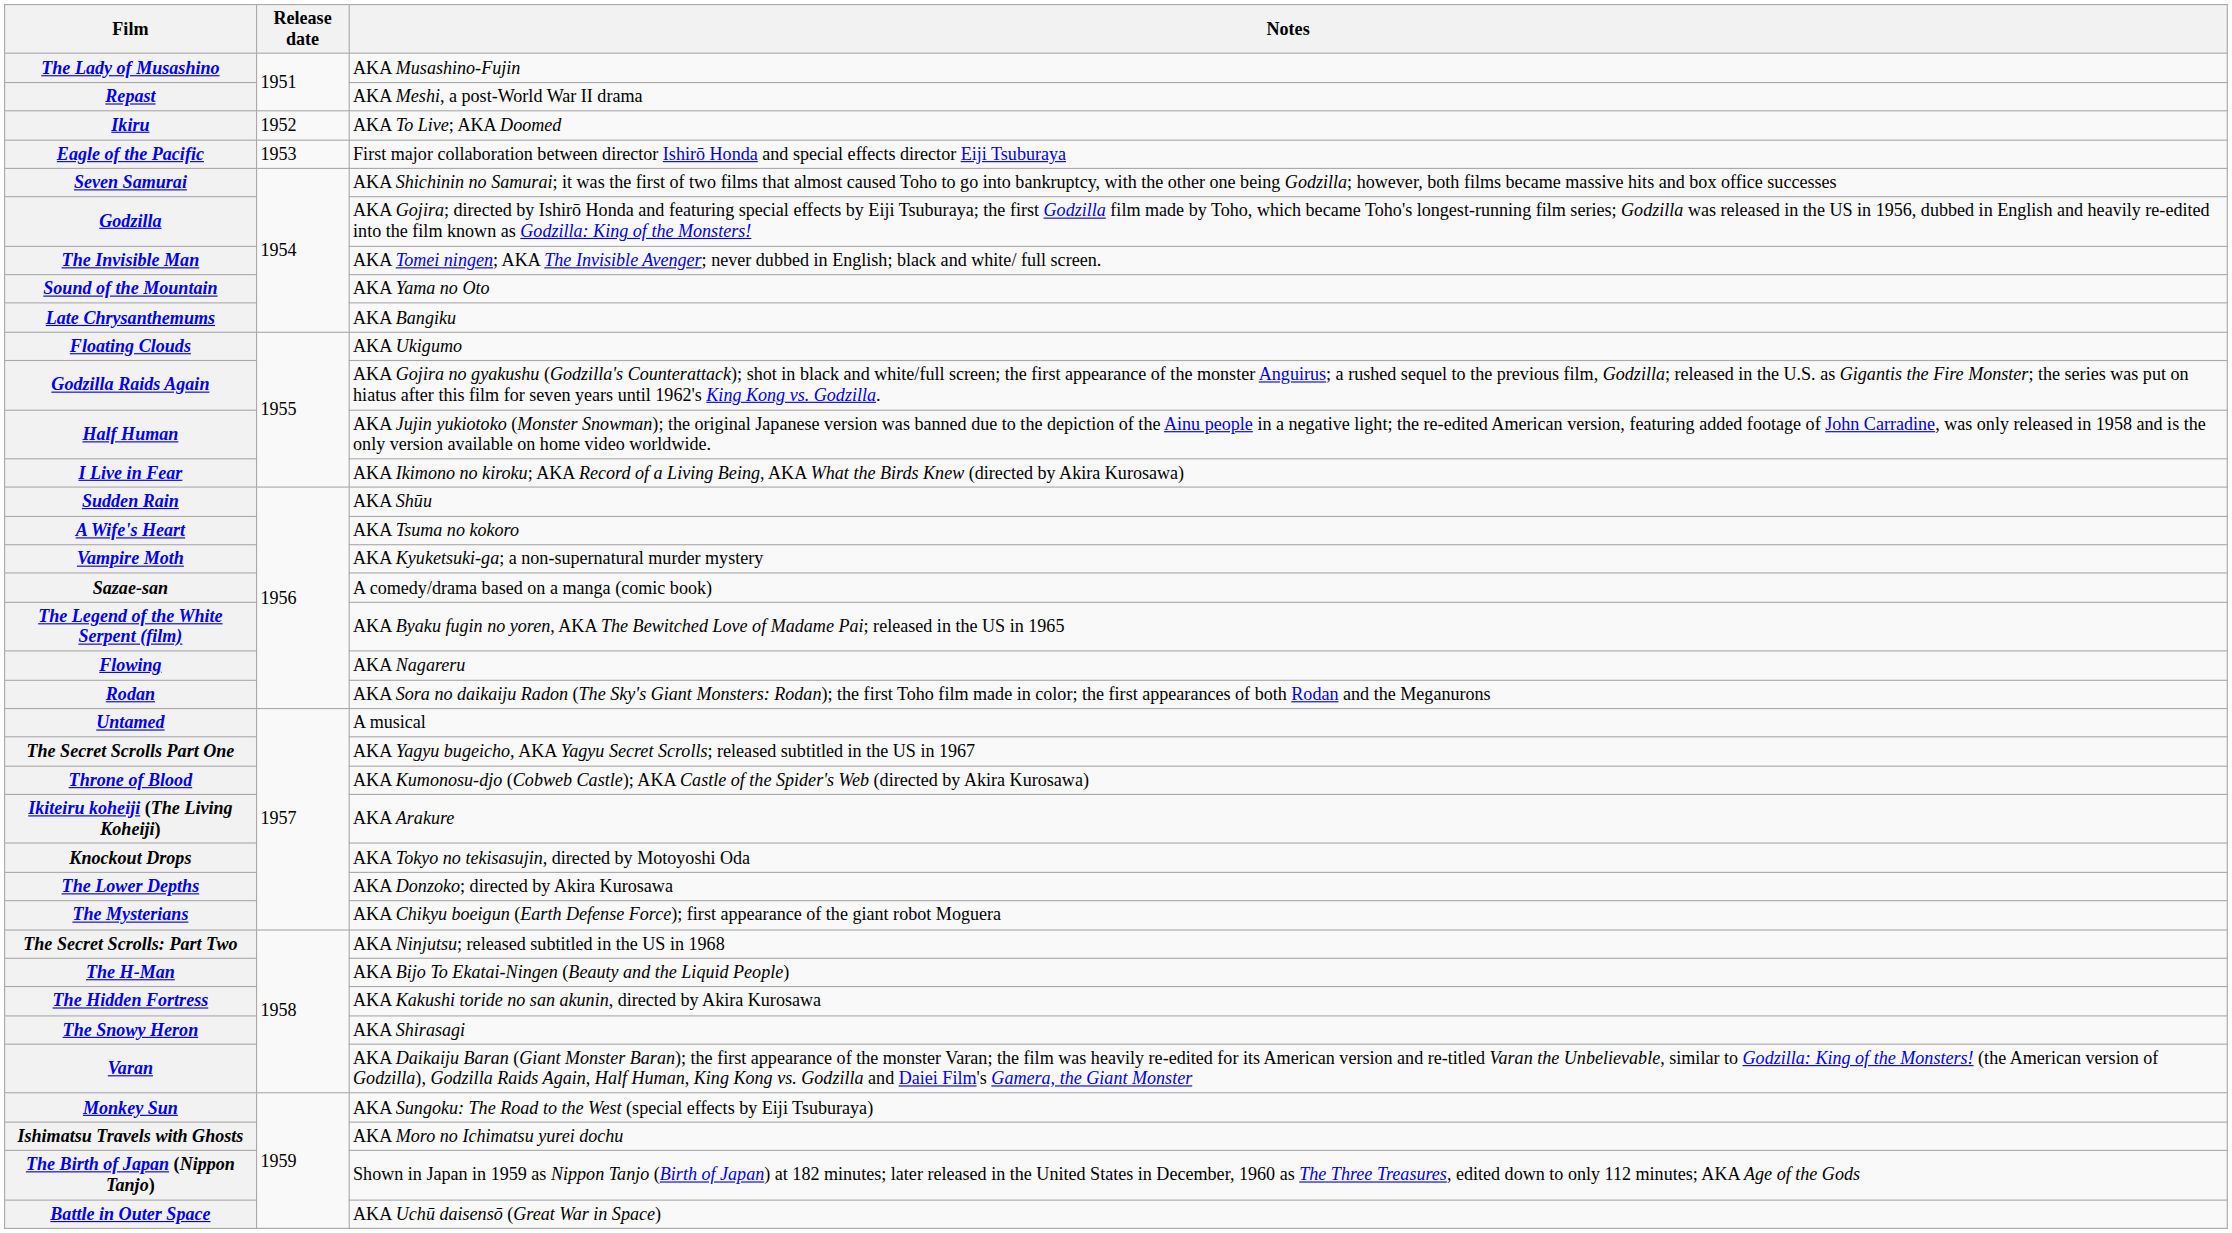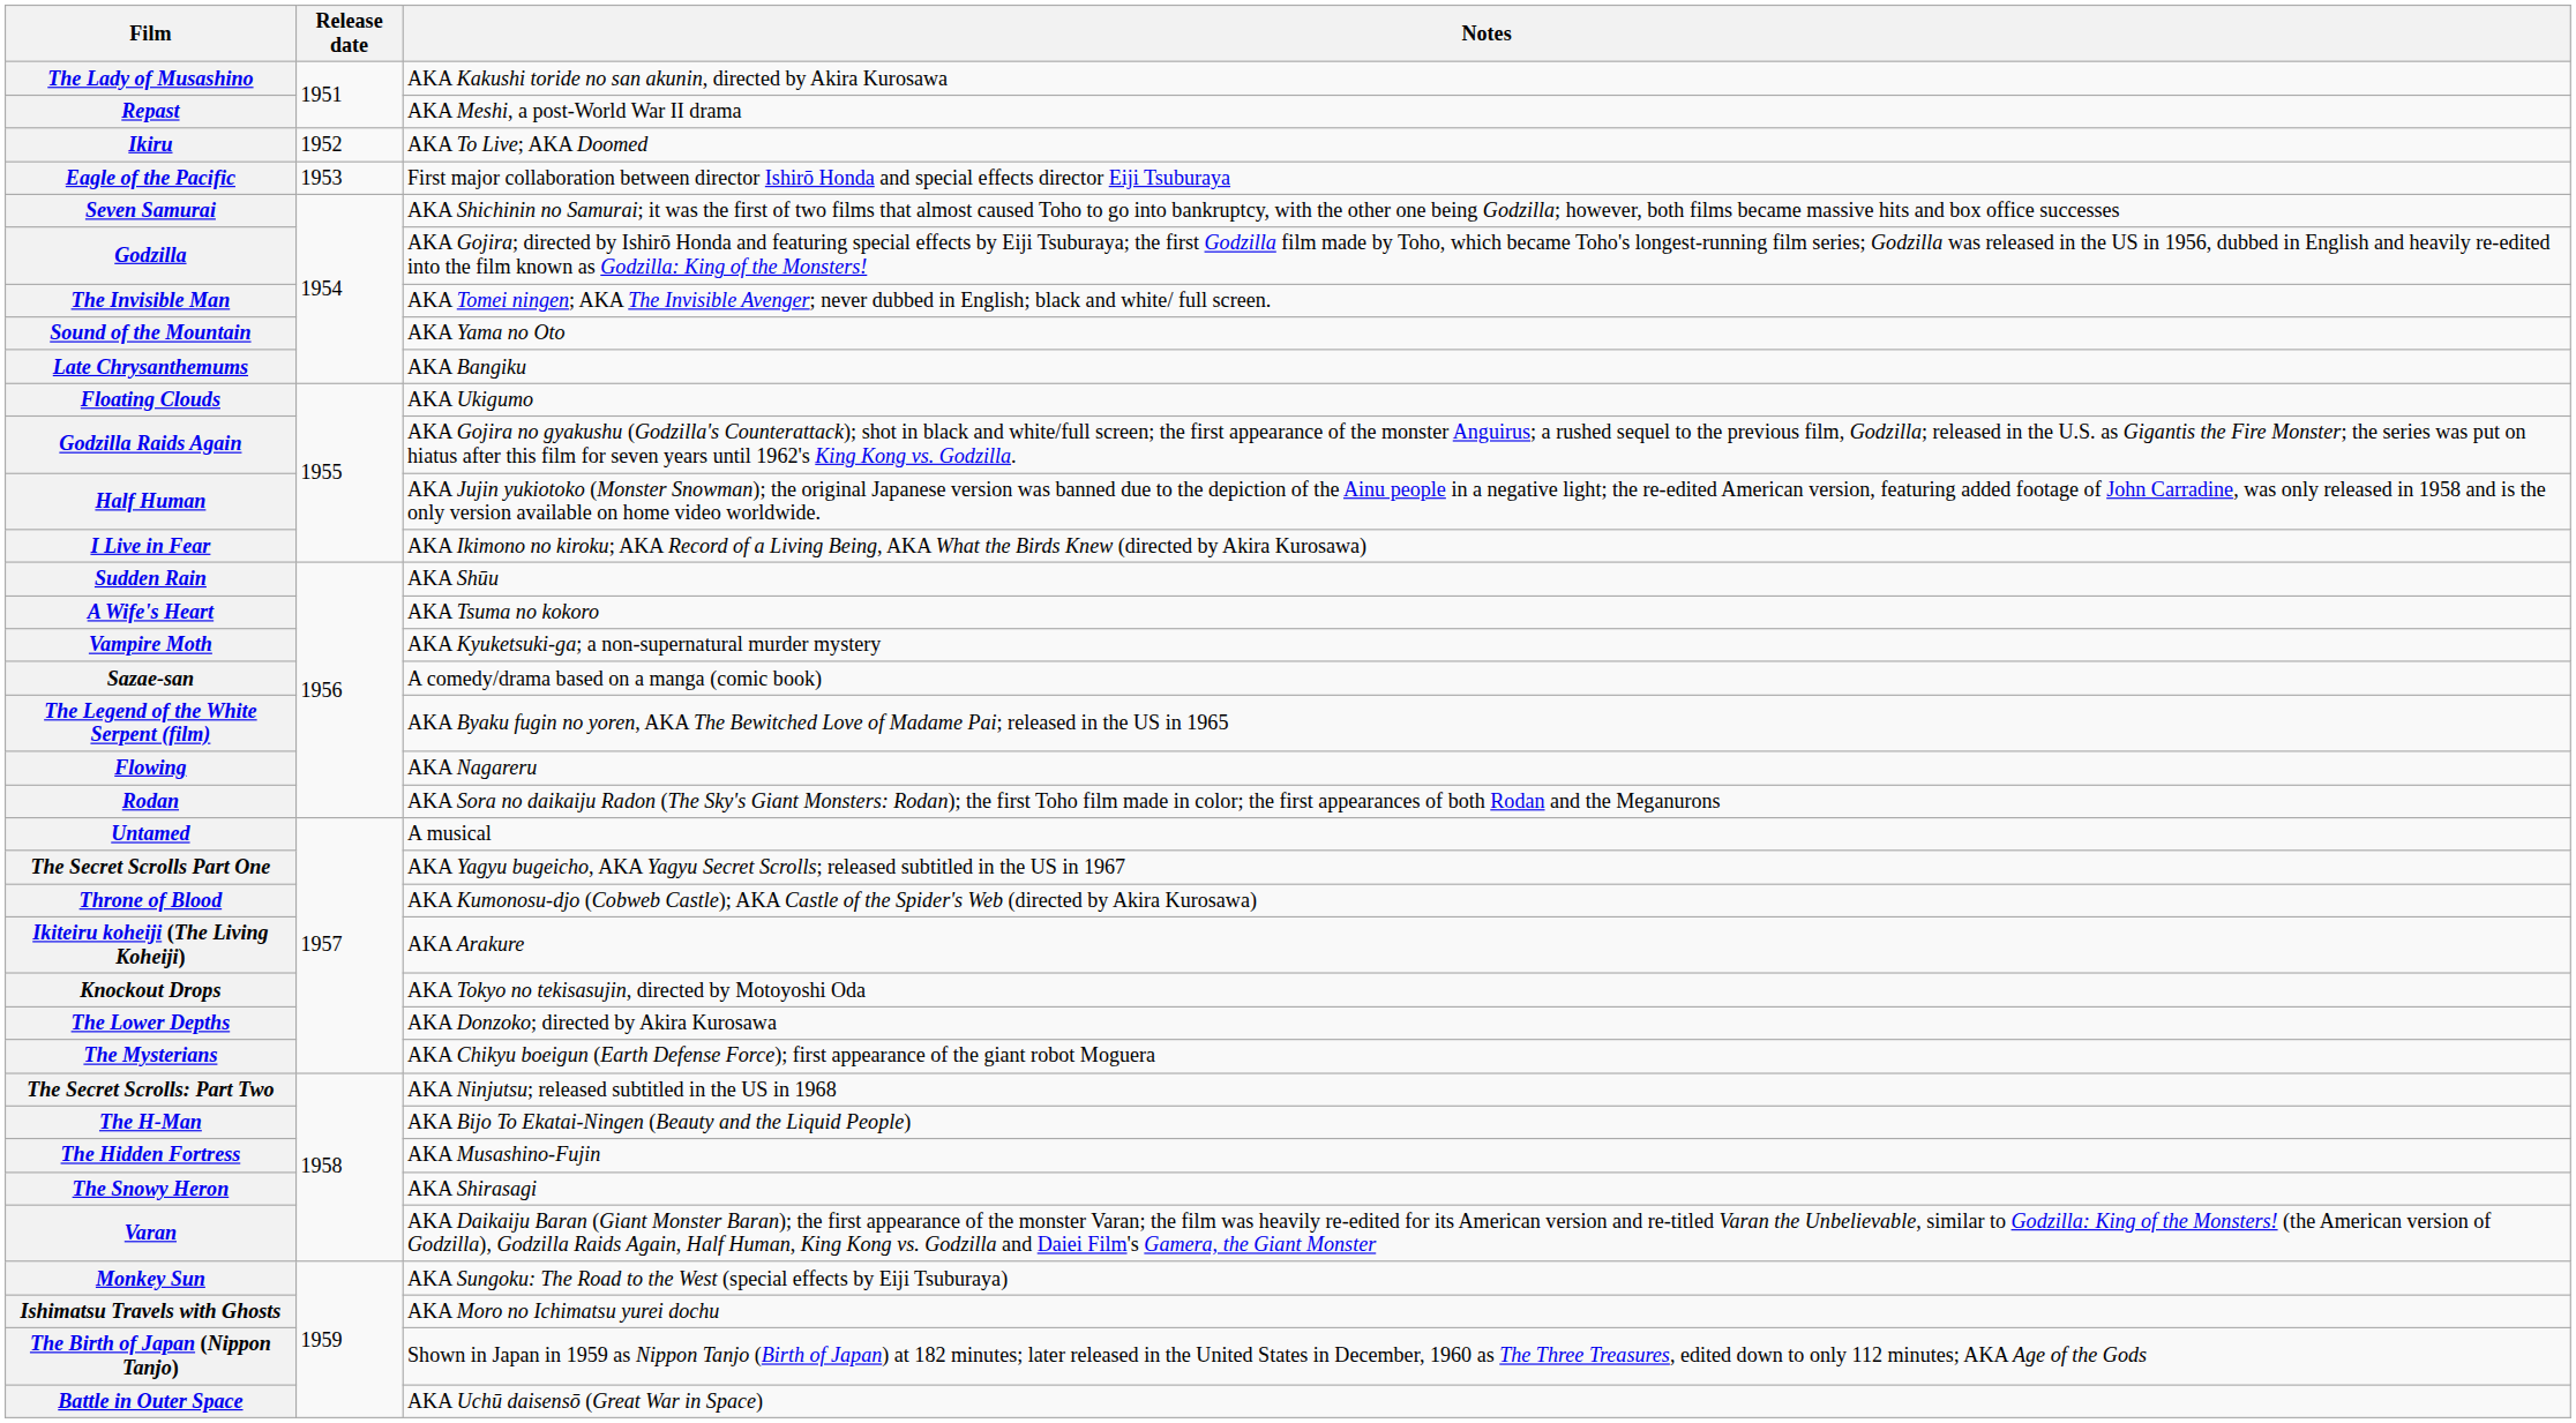 <table class="wikitable">
 <tr>
 <th>Film</th>
 <th>Release date</th>
 <th>Notes</th>
 </tr>
 <tr>
 <th scope="row"><em><a href='#'>The Lady of Musashino</a></em></th>
 <td rowspan="2">1951</td>
-<td>AKA <em>Musashino-Fujin</em></td>
+<td>AKA <em>Kakushi toride no san akunin</em>, directed by Akira Kurosawa</td>
 </tr>
 <tr>
 <th scope="row"><em><a href='#'>Repast</a></em></th>
 <td>AKA <em>Meshi</em>, a post-World War II drama</td>
 </tr>
 <tr>
 <th scope="row"><em><a href='#'>Ikiru</a></em></th>
 <td>1952</td>
 <td>AKA <em>To Live</em>; AKA <em>Doomed</em></td>
 </tr>
 <tr>
 <th scope="row"><em><a href='#'>Eagle of the Pacific</a></em></th>
 <td>1953</td>
 <td>First major collaboration between director <a href='#'>Ishirō Honda</a> and special effects director <a href='#'>Eiji Tsuburaya</a></td>
 </tr>
 <tr>
 <th scope="row"><em><a href='#'>Seven Samurai</a></em></th>
 <td rowspan="5">1954</td>
 <td>AKA <em>Shichinin no Samurai</em>; it was the first of two films that almost caused Toho to go into bankruptcy, with the other one being <em>Godzilla</em>; however, both films became massive hits and box office successes</td>
 </tr>
 <tr>
 <th scope="row"><em><a href='#'>Godzilla</a></em></th>
 <td>AKA <em>Gojira</em>; directed by Ishirō Honda and featuring special effects by Eiji Tsuburaya; the first <em><a href='#'>Godzilla</a></em> film made by Toho, which became Toho's longest-running film series; <em>Godzilla</em> was released in the US in 1956, dubbed in English and heavily re-edited into the film known as <em><a href='#'>Godzilla: King of the Monsters!</a></em></td>
 </tr>
 <tr>
 <th scope="row"><em><a href='#'>The Invisible Man</a></em></th>
 <td>AKA <em><a href='#'>Tomei ningen</a></em>; AKA <em><a href='#'>The Invisible Avenger</a></em>; never dubbed in English; black and white/  full screen.</td>
 </tr>
 <tr>
 <th scope="row"><em><a href='#'>Sound of the Mountain</a></em></th>
 <td>AKA <em>Yama no Oto</em></td>
 </tr>
 <tr>
 <th scope="row"><em><a href='#'>Late Chrysanthemums</a></em></th>
 <td>AKA <em>Bangiku</em></td>
 </tr>
 <tr>
 <th scope="row"><em><a href='#'>Floating Clouds</a></em></th>
 <td rowspan="4">1955</td>
 <td>AKA <em>Ukigumo</em></td>
 </tr>
 <tr>
 <th scope="row"><em><a href='#'>Godzilla Raids Again</a></em></th>
 <td>AKA <em>Gojira no gyakushu</em> (<em>Godzilla's Counterattack</em>); shot in black and white/full screen; the first appearance of the monster <a href='#'>Anguirus</a>; a rushed sequel to the previous film, <em>Godzilla</em>; released in the U.S. as <em>Gigantis the Fire Monster</em>; the series was put on hiatus after this film for seven years until 1962's <em><a href='#'>King Kong vs. Godzilla</a></em>.</td>
 </tr>
 <tr>
 <th scope="row"><em><a href='#'>Half Human</a></em></th>
 <td>AKA <em>Jujin yukiotoko</em> (<em>Monster Snowman</em>); the original Japanese version was banned due to the depiction of the <a href='#'>Ainu people</a> in a negative light; the re-edited American version, featuring added footage of <a href='#'>John Carradine</a>, was only released in 1958 and is the only version available on home video worldwide.</td>
 </tr>
 <tr>
 <th scope="row"><em><a href='#'>I Live in Fear</a></em></th>
 <td>AKA <em>Ikimono no kiroku</em>; AKA <em>Record of a Living Being</em>, AKA <em>What the Birds Knew</em> (directed by Akira Kurosawa)</td>
 </tr>
 <tr>
 <th scope="row"><em><a href='#'>Sudden Rain</a></em></th>
 <td rowspan="7">1956</td>
 <td>AKA <em>Shūu</em></td>
 </tr>
 <tr>
 <th scope="row"><em><a href='#'>A Wife's Heart</a></em></th>
 <td>AKA <em>Tsuma no kokoro</em></td>
 </tr>
 <tr>
 <th scope="row"><em><a href='#'>Vampire Moth</a></em></th>
 <td>AKA <em>Kyuketsuki-ga</em>; a non-supernatural murder mystery</td>
 </tr>
 <tr>
 <th scope="row"><em>Sazae-san</em></th>
 <td>A comedy/drama based on a manga (comic book)</td>
 </tr>
 <tr>
 <th scope="row"><em><a href='#'>The Legend of the White Serpent (film)</a></em></th>
 <td>AKA <em>Byaku fugin no yoren</em>, AKA <em>The Bewitched Love of Madame Pai</em>; released in the US in 1965</td>
 </tr>
 <tr>
 <th scope="row"><em><a href='#'>Flowing</a></em></th>
 <td>AKA <em>Nagareru</em></td>
 </tr>
 <tr>
 <th scope="row"><em><a href='#'>Rodan</a></em> </th>
 <td>AKA <em>Sora no daikaiju Radon</em> (<em>The Sky's Giant Monsters: Rodan</em>); the first Toho film made in color; the first appearances of both <a href='#'>Rodan</a> and the Meganurons</td>
 </tr>
 <tr>
 <th scope="row"><em><a href='#'>Untamed</a></em></th>
 <td rowspan="7">1957</td>
 <td>A musical</td>
 </tr>
 <tr>
 <th scope="row"><em>The Secret Scrolls Part One</em></th>
 <td>AKA <em>Yagyu bugeicho</em>, AKA <em>Yagyu Secret Scrolls</em>; released subtitled in the US in 1967</td>
 </tr>
 <tr>
 <th scope="row"><em><a href='#'>Throne of Blood</a></em></th>
 <td>AKA <em>Kumonosu-djo</em> (<em>Cobweb Castle</em>); AKA <em>Castle of the Spider's Web</em> (directed by Akira Kurosawa)</td>
 </tr>
 <tr>
 <th scope="row"><em><a href='#'>Ikiteiru koheiji</a></em> (<em>The Living Koheiji</em>)</th>
 <td>AKA <em>Arakure</em></td>
 </tr>
 <tr>
 <th scope="row"><em>Knockout Drops</em></th>
 <td>AKA <em>Tokyo no tekisasujin</em>, directed by Motoyoshi Oda</td>
 </tr>
 <tr>
 <th scope="row"><em><a href='#'>The Lower Depths</a></em></th>
 <td>AKA <em>Donzoko</em>; directed by Akira Kurosawa</td>
 </tr>
 <tr>
 <th scope="row"><em><a href='#'>The Mysterians</a></em></th>
 <td>AKA <em>Chikyu boeigun</em> (<em>Earth Defense Force</em>);  first appearance of the giant robot Moguera</td>
 </tr>
 <tr>
 <th scope="row"><em>The Secret Scrolls: Part Two</em></th>
 <td rowspan="5">1958</td>
 <td>AKA <em>Ninjutsu</em>; released subtitled in the US in 1968</td>
 </tr>
 <tr>
 <th scope="row"><em><a href='#'>The H-Man</a></em></th>
 <td>AKA <em>Bijo To Ekatai-Ningen</em> (<em>Beauty and the Liquid People</em>)</td>
 </tr>
 <tr>
 <th scope="row"><em><a href='#'>The Hidden Fortress</a></em></th>
-<td>AKA <em>Kakushi toride no san akunin</em>, directed by Akira Kurosawa</td>
+<td>AKA <em>Musashino-Fujin</em></td>
 </tr>
 <tr>
 <th scope="row"><em><a href='#'>The Snowy Heron</a></em></th>
 <td>AKA <em>Shirasagi</em></td>
 </tr>
 <tr>
 <th scope="row"><em><a href='#'>Varan</a></em> </th>
 <td>AKA <em>Daikaiju Baran</em> (<em>Giant Monster Baran</em>); the first appearance of the monster Varan; the film was heavily re-edited for its American version and re-titled <em>Varan the Unbelievable</em>, similar to <em><a href='#'>Godzilla: King of the Monsters!</a></em> (the American version of <em>Godzilla</em>), <em>Godzilla Raids Again</em>, <em>Half Human</em>, <em>King Kong vs. Godzilla</em> and <a href='#'>Daiei Film</a>'s <em><a href='#'>Gamera, the Giant Monster</a></em></td>
 </tr>
 <tr>
 <th scope="row"><em><a href='#'>Monkey Sun</a></em></th>
 <td rowspan="4">1959</td>
 <td>AKA <em>Sungoku: The Road to the West</em> (special effects by Eiji Tsuburaya)</td>
 </tr>
 <tr>
 <th scope="row"><em>Ishimatsu Travels with Ghosts</em></th>
 <td>AKA <em>Moro no Ichimatsu yurei dochu</em></td>
 </tr>
 <tr>
 <th scope="row"><em><a href='#'>The Birth of Japan</a></em> (<em>Nippon Tanjo</em>)</th>
 <td>Shown in Japan in 1959 as <em>Nippon Tanjo</em> (<em><a href='#'>Birth of Japan</a></em>) at 182 minutes; later released in the United States in December, 1960 as <em><a href='#'>The Three Treasures</a></em>, edited down to only 112 minutes; AKA <em>Age of the Gods</em></td>
 </tr>
 <tr>
 <th scope="row"><em><a href='#'>Battle in Outer Space</a></em></th>
 <td>AKA <em>Uchū daisensō</em> (<em>Great War in Space</em>)</td>
 </tr>
 </table>
